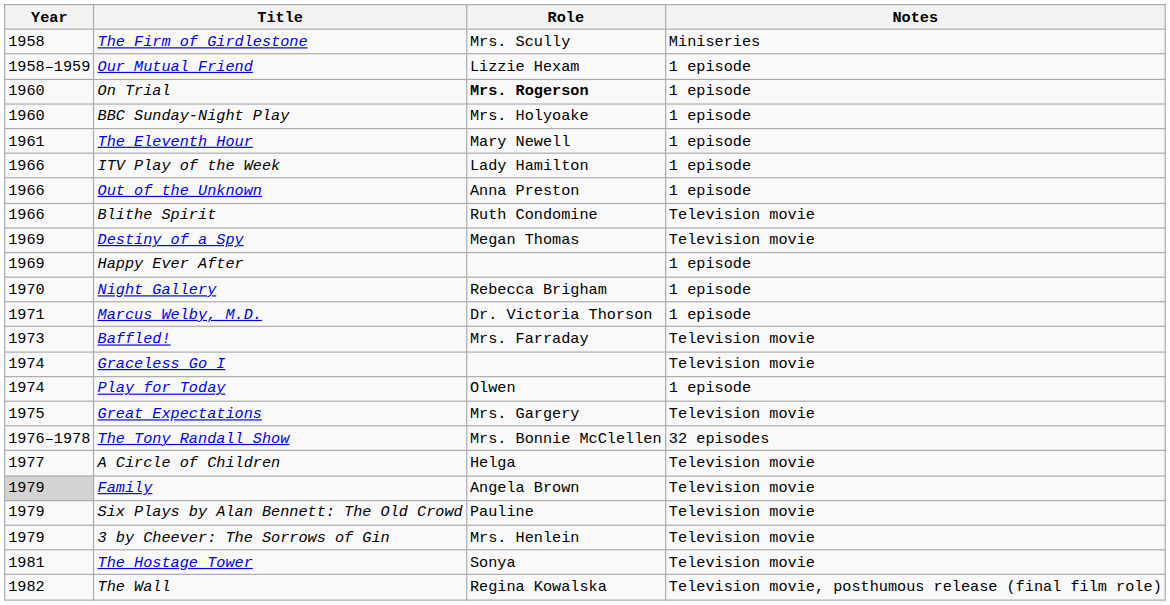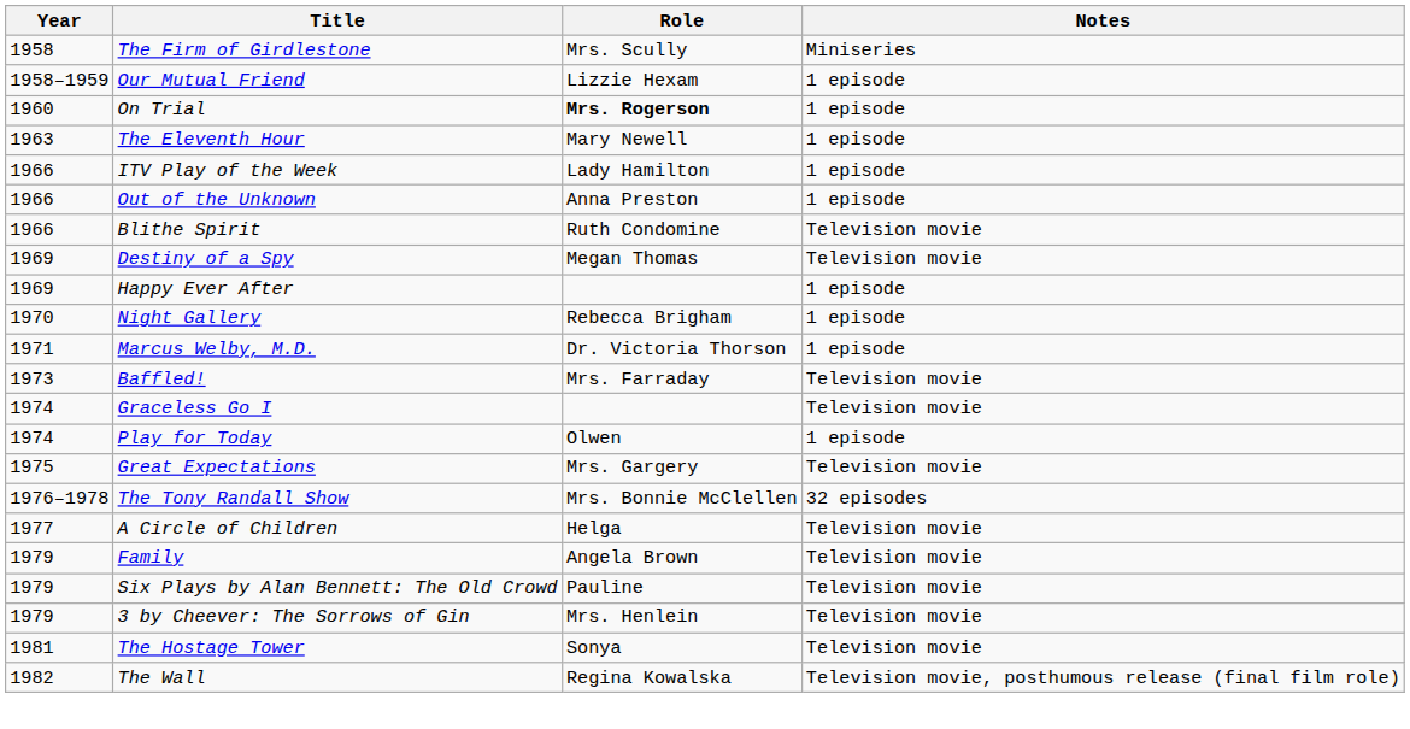 <table class="wikitable sortable">
 <tr>
 <th>Year</th>
 <th>Title</th>
 <th>Role</th>
 <th class="unsortable">Notes</th>
 </tr>
 <tr>
 <td>1958</td>
 <td><em><a href='#'>The Firm of Girdlestone</a></em></td>
 <td>Mrs. Scully</td>
 <td>Miniseries</td>
 </tr>
 <tr>
 <td>1958–1959</td>
 <td><em><a href='#'>Our Mutual Friend</a></em></td>
 <td>Lizzie Hexam</td>
 <td>1 episode</td>
 </tr>
 <tr>
 <td>1960</td>
 <td><em>On Trial</em></td>
 <td><strong>Mrs. Rogerson</strong></td>
 <td>1 episode</td>
 </tr>
 <tr>
-<td>1960</td>
-<td><em>BBC Sunday-Night Play</em></td>
-<td>Mrs. Holyoake</td>
-<td>1 episode</td>
-</tr>
-<tr>
-<td>1961</td>
+<td>1963</td>
 <td><em><a href='#'>The Eleventh Hour</a></em></td>
 <td>Mary Newell</td>
 <td>1 episode</td>
 </tr>
 <tr>
 <td>1966</td>
 <td><em>ITV Play of the Week</em></td>
 <td>Lady Hamilton</td>
 <td>1 episode</td>
 </tr>
 <tr>
 <td>1966</td>
 <td><em><a href='#'>Out of the Unknown</a></em></td>
 <td>Anna Preston</td>
 <td>1 episode</td>
 </tr>
 <tr>
 <td>1966</td>
 <td><em>Blithe Spirit</em></td>
 <td>Ruth Condomine</td>
 <td>Television movie</td>
 </tr>
 <tr>
 <td>1969</td>
 <td><em><a href='#'>Destiny of a Spy</a></em></td>
 <td>Megan Thomas</td>
 <td>Television movie</td>
 </tr>
 <tr>
 <td>1969</td>
 <td><em>Happy Ever After</em></td>
 <td></td>
 <td>1 episode</td>
 </tr>
 <tr>
 <td>1970</td>
 <td><em><a href='#'>Night Gallery</a></em></td>
 <td>Rebecca Brigham</td>
 <td>1 episode</td>
 </tr>
 <tr>
 <td>1971</td>
 <td><em><a href='#'>Marcus Welby, M.D.</a></em></td>
 <td>Dr. Victoria Thorson</td>
 <td>1 episode</td>
 </tr>
 <tr>
 <td>1973</td>
 <td><em><a href='#'>Baffled!</a></em></td>
 <td>Mrs. Farraday</td>
 <td>Television movie</td>
 </tr>
 <tr>
 <td>1974</td>
 <td><em><a href='#'>Graceless Go I</a></em></td>
 <td></td>
 <td>Television movie</td>
 </tr>
 <tr>
 <td>1974</td>
 <td><em><a href='#'>Play for Today</a></em></td>
 <td>Olwen</td>
 <td>1 episode</td>
 </tr>
 <tr>
 <td>1975</td>
 <td><em><a href='#'>Great Expectations</a></em></td>
 <td>Mrs. Gargery</td>
 <td>Television movie</td>
 </tr>
 <tr>
 <td>1976–1978</td>
 <td><em><a href='#'>The Tony Randall Show</a></em></td>
 <td>Mrs. Bonnie McClellen</td>
 <td>32 episodes</td>
 </tr>
 <tr>
 <td>1977</td>
 <td><em>A Circle of Children</em></td>
 <td>Helga</td>
 <td>Television movie</td>
 </tr>
 <tr>
-<td style="background: lightgrey;">1979</td>
+<td>1979</td>
 <td><em><a href='#'>Family</a></em></td>
 <td>Angela Brown</td>
 <td>Television movie</td>
 </tr>
 <tr>
 <td>1979</td>
 <td><em>Six Plays by Alan Bennett: The Old Crowd</em></td>
 <td>Pauline</td>
 <td>Television movie</td>
 </tr>
 <tr>
 <td>1979</td>
 <td><em>3 by Cheever: The Sorrows of Gin</em></td>
 <td>Mrs. Henlein</td>
 <td>Television movie</td>
 </tr>
 <tr>
 <td>1981</td>
 <td><em><a href='#'>The Hostage Tower</a></em></td>
 <td>Sonya</td>
 <td>Television movie</td>
 </tr>
 <tr>
 <td>1982</td>
 <td><em>The Wall</em></td>
 <td>Regina Kowalska</td>
 <td>Television movie, posthumous release (final film role)</td>
 </tr>
 </table>
